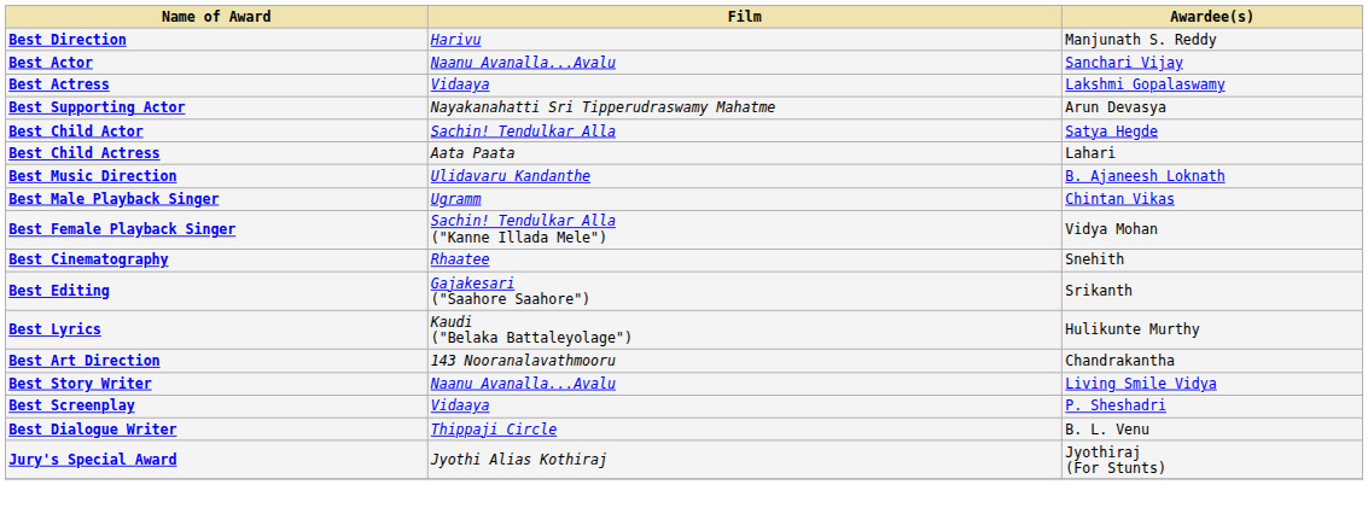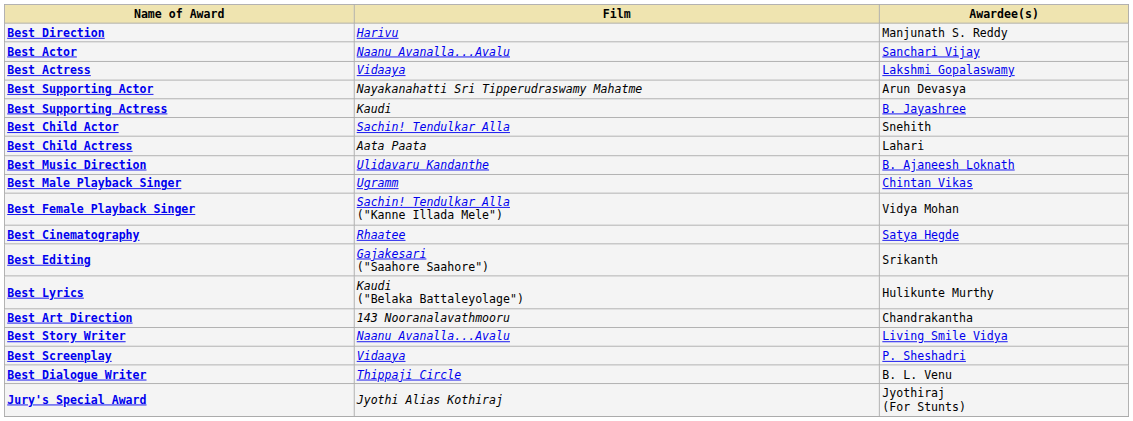 <table class="wikitable" style="width:100%;">
 <tr>
 <th style="background-color:#EFE4B0;">Name of Award</th>
 <th style="background-color:#EFE4B0;">Film</th>
 <th style="background-color:#EFE4B0;">Awardee(s)</th>
 </tr>
 <tr style="background-color:#F4F4F4">
 <td><strong><a href='#'>Best Direction</a></strong></td>
 <td><em><a href='#'>Harivu</a></em></td>
 <td>Manjunath S. Reddy</td>
 </tr>
 <tr style="background-color:#F4F4F4">
 <td><strong><a href='#'>Best Actor</a></strong></td>
 <td><em><a href='#'>Naanu Avanalla...Avalu</a></em></td>
 <td><a href='#'>Sanchari Vijay</a></td>
 </tr>
 <tr style="background-color:#F4F4F4">
 <td><strong><a href='#'>Best Actress</a></strong></td>
 <td><em><a href='#'>Vidaaya</a></em></td>
 <td><a href='#'>Lakshmi Gopalaswamy</a></td>
 </tr>
 <tr style="background-color:#F4F4F4">
 <td><strong><a href='#'>Best Supporting Actor</a></strong></td>
 <td><em>Nayakanahatti Sri Tipperudraswamy Mahatme</em></td>
 <td>Arun Devasya</td>
 </tr>
 <tr style="background-color:#F4F4F4">
+<td><strong><a href='#'>Best Supporting Actress</a></strong></td>
+<td><em>Kaudi</em></td>
+<td><a href='#'>B. Jayashree</a></td>
+</tr>
+<tr style="background-color:#F4F4F4">
 <td><strong><a href='#'>Best Child Actor</a></strong></td>
 <td><em><a href='#'>Sachin! Tendulkar Alla</a></em></td>
-<td><a href='#'>Satya Hegde</a></td>
+<td>Snehith</td>
 </tr>
 <tr style="background-color:#F4F4F4">
 <td><strong><a href='#'>Best Child Actress</a></strong></td>
 <td><em>Aata Paata</em></td>
 <td>Lahari</td>
 </tr>
 <tr style="background-color:#F4F4F4">
 <td><strong><a href='#'>Best Music Direction</a></strong></td>
 <td><em><a href='#'>Ulidavaru Kandanthe</a></em></td>
 <td><a href='#'>B. Ajaneesh Loknath</a></td>
 </tr>
 <tr style="background-color:#F4F4F4">
 <td><strong><a href='#'>Best Male Playback Singer</a></strong></td>
 <td><em><a href='#'>Ugramm</a></em></td>
 <td><a href='#'>Chintan Vikas</a></td>
 </tr>
 <tr style="background-color:#F4F4F4">
 <td><strong><a href='#'>Best Female Playback Singer</a></strong></td>
 <td><em><a href='#'>Sachin! Tendulkar Alla</a></em><br>("Kanne Illada Mele")</td>
 <td>Vidya Mohan</td>
 </tr>
 <tr style="background-color:#F4F4F4">
 <td><strong><a href='#'>Best Cinematography</a></strong></td>
 <td><em><a href='#'>Rhaatee</a></em></td>
-<td>Snehith</td>
+<td><a href='#'>Satya Hegde</a></td>
 </tr>
 <tr style="background-color:#F4F4F4">
 <td><strong><a href='#'>Best Editing</a></strong></td>
 <td><em><a href='#'>Gajakesari</a></em><br>("Saahore Saahore")</td>
 <td>Srikanth</td>
 </tr>
 <tr style="background-color:#F4F4F4">
 <td><strong><a href='#'>Best Lyrics</a></strong></td>
 <td><em>Kaudi</em><br>("Belaka Battaleyolage")</td>
 <td>Hulikunte Murthy</td>
 </tr>
 <tr style="background-color:#F4F4F4">
 <td><strong><a href='#'>Best Art Direction</a></strong></td>
 <td><em>143 Nooranalavathmooru</em></td>
 <td>Chandrakantha</td>
 </tr>
 <tr style="background-color:#F4F4F4">
 <td><strong><a href='#'>Best Story Writer</a></strong></td>
 <td><em><a href='#'>Naanu Avanalla...Avalu</a></em></td>
 <td><a href='#'>Living Smile Vidya</a></td>
 </tr>
 <tr style="background-color:#F4F4F4">
 <td><strong><a href='#'>Best Screenplay</a></strong></td>
 <td><em><a href='#'>Vidaaya</a></em></td>
 <td><a href='#'>P. Sheshadri</a></td>
 </tr>
 <tr style="background-color:#F4F4F4">
 <td><strong><a href='#'>Best Dialogue Writer</a></strong></td>
 <td><em><a href='#'>Thippaji Circle</a></em></td>
 <td>B. L. Venu</td>
 </tr>
 <tr style="background-color:#F4F4F4">
 <td><strong><a href='#'>Jury's Special Award</a></strong></td>
 <td><em>Jyothi Alias Kothiraj</em></td>
 <td>Jyothiraj<br>(For Stunts)</td>
 </tr>
 <tr style="background-color:#F4F4F4">
 </tr>
 </table>
